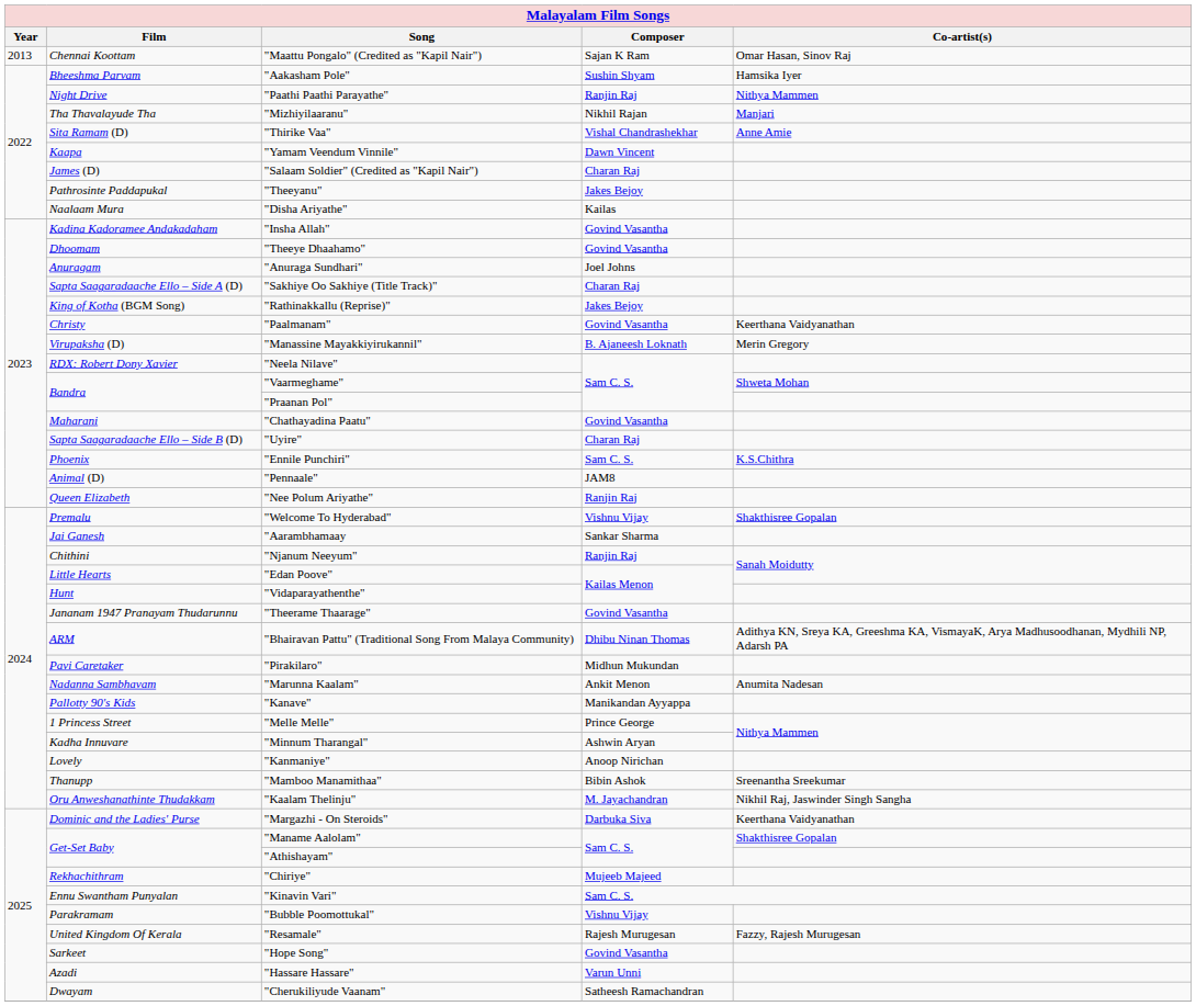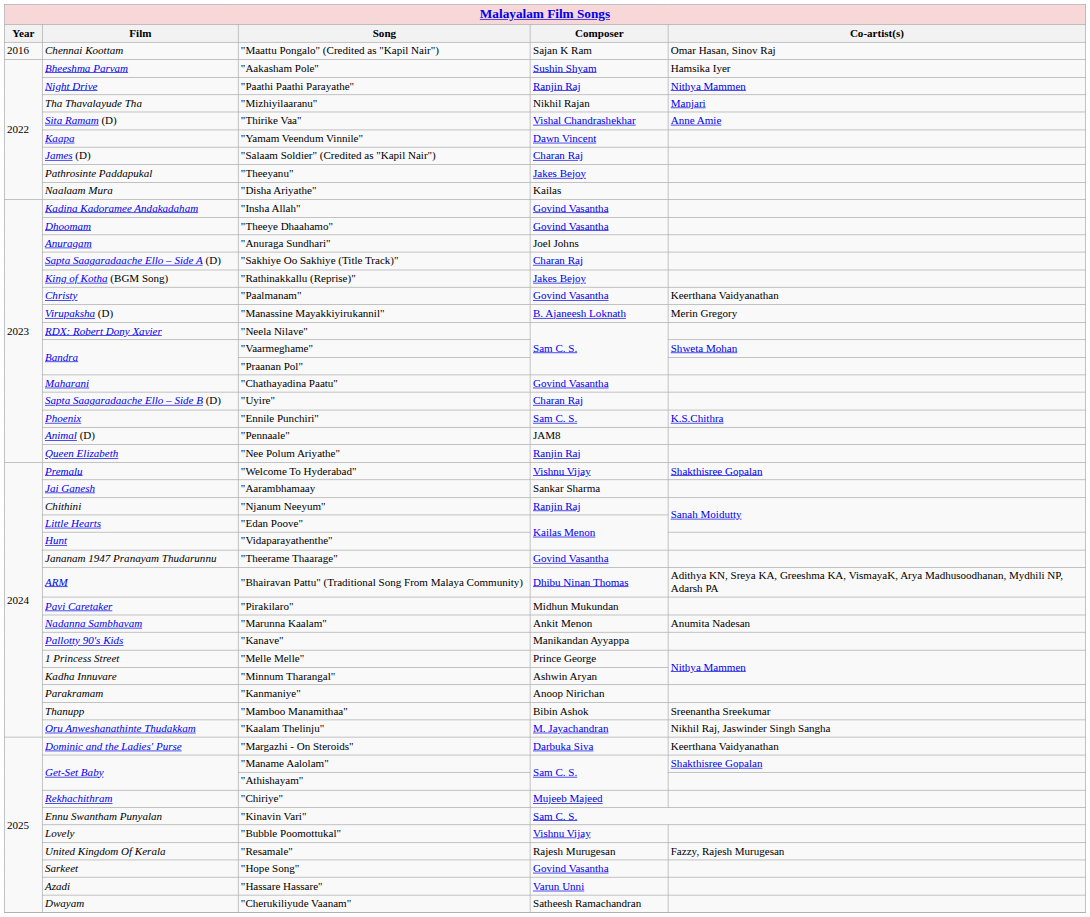 <table class="wikitable">
 <tr>
 <th colspan="5" ! style="background:#f7d7d7; width:3000px; text-align:center;"><big><a href='#'>Malayalam Film Songs</a></big></th>
 </tr>
 <tr>
 <th>Year</th>
 <th>Film</th>
 <th>Song</th>
 <th>Composer</th>
 <th>Co-artist(s)</th>
 </tr>
 <tr>
-<td>2013</td>
+<td>2016</td>
 <td><em>Chennai Koottam</em></td>
 <td>"Maattu Pongalo" (Credited as "Kapil Nair")</td>
 <td>Sajan K Ram</td>
 <td>Omar Hasan, Sinov Raj</td>
 </tr>
 <tr>
 <td rowspan="8">2022</td>
 <td><em><a href='#'>Bheeshma Parvam</a></em></td>
 <td>"Aakasham Pole"</td>
 <td><a href='#'>Sushin Shyam</a></td>
 <td>Hamsika Iyer</td>
 </tr>
 <tr>
 <td><em><a href='#'>Night Drive</a></em></td>
 <td>"Paathi Paathi Parayathe"</td>
 <td><a href='#'>Ranjin Raj</a></td>
 <td><a href='#'>Nithya Mammen</a></td>
 </tr>
 <tr>
 <td><em>Tha Thavalayude Tha</em></td>
 <td>"Mizhiyilaaranu"</td>
 <td>Nikhil Rajan</td>
 <td><a href='#'>Manjari</a></td>
 </tr>
 <tr>
 <td><em><a href='#'>Sita Ramam</a></em> (D)</td>
 <td>"Thirike Vaa"</td>
 <td><a href='#'>Vishal Chandrashekhar</a></td>
 <td><a href='#'>Anne Amie</a></td>
 </tr>
 <tr>
 <td><em><a href='#'>Kaapa</a></em></td>
 <td>"Yamam Veendum Vinnile"</td>
 <td><a href='#'>Dawn Vincent</a></td>
 <td></td>
 </tr>
 <tr>
 <td><em><a href='#'>James</a></em> (D)</td>
 <td>"Salaam Soldier" (Credited as "Kapil Nair")</td>
 <td><a href='#'>Charan Raj</a></td>
 <td></td>
 </tr>
 <tr>
 <td><em>Pathrosinte Paddapukal</em></td>
 <td>"Theeyanu"</td>
 <td><a href='#'>Jakes Bejoy</a></td>
 <td></td>
 </tr>
 <tr>
 <td><em>Naalaam Mura</em></td>
 <td>"Disha Ariyathe"</td>
 <td>Kailas</td>
 <td></td>
 </tr>
 <tr>
 <td rowspan="15">2023</td>
 <td><em><a href='#'>Kadina Kadoramee Andakadaham</a></em></td>
 <td>"Insha Allah"</td>
 <td><a href='#'>Govind Vasantha</a></td>
 <td></td>
 </tr>
 <tr>
 <td><em><a href='#'>Dhoomam</a></em></td>
 <td>"Theeye Dhaahamo"</td>
 <td><a href='#'>Govind Vasantha</a></td>
 <td></td>
 </tr>
 <tr>
 <td><em><a href='#'>Anuragam</a></em></td>
 <td>"Anuraga Sundhari"</td>
 <td>Joel Johns</td>
 <td></td>
 </tr>
 <tr>
 <td><em><a href='#'>Sapta Saagaradaache Ello – Side A</a></em> (D)</td>
 <td>"Sakhiye Oo Sakhiye (Title Track)"</td>
 <td><a href='#'>Charan Raj</a></td>
 <td></td>
 </tr>
 <tr>
 <td><em><a href='#'>King of Kotha</a></em> (BGM Song)</td>
 <td>"Rathinakkallu (Reprise)"</td>
 <td><a href='#'>Jakes Bejoy</a></td>
 <td></td>
 </tr>
 <tr>
 <td><em><a href='#'>Christy</a></em></td>
 <td>"Paalmanam"</td>
 <td><a href='#'>Govind Vasantha</a></td>
 <td>Keerthana Vaidyanathan</td>
 </tr>
 <tr>
 <td><em><a href='#'>Virupaksha</a></em> (D)</td>
 <td>"Manassine Mayakkiyirukannil"</td>
 <td><a href='#'>B. Ajaneesh Loknath</a></td>
 <td>Merin Gregory</td>
 </tr>
 <tr>
 <td><em><a href='#'>RDX: Robert Dony Xavier</a></em></td>
 <td>"Neela Nilave"</td>
 <td rowspan="3"><a href='#'>Sam C. S.</a></td>
 <td></td>
 </tr>
 <tr>
 <td rowspan="2"><em><a href='#'>Bandra</a></em></td>
 <td>"Vaarmeghame"</td>
 <td><a href='#'>Shweta Mohan</a></td>
 </tr>
 <tr>
 <td>"Praanan Pol"</td>
 <td></td>
 </tr>
 <tr>
 <td><em><a href='#'>Maharani</a></em></td>
 <td>"Chathayadina Paatu"</td>
 <td><a href='#'>Govind Vasantha</a></td>
 <td></td>
 </tr>
 <tr>
 <td><em><a href='#'>Sapta Saagaradaache Ello – Side B</a></em> (D)</td>
 <td>"Uyire"</td>
 <td><a href='#'>Charan Raj</a></td>
 <td></td>
 </tr>
 <tr>
 <td><em><a href='#'>Phoenix</a></em></td>
 <td>"Ennile Punchiri"</td>
 <td><a href='#'>Sam C. S.</a></td>
 <td><a href='#'>K.S.Chithra</a></td>
 </tr>
 <tr>
 <td><em><a href='#'>Animal</a></em> (D)</td>
 <td>"Pennaale"</td>
 <td>JAM8</td>
 <td></td>
 </tr>
 <tr>
 <td><em><a href='#'>Queen Elizabeth</a></em></td>
 <td>"Nee Polum Ariyathe"</td>
 <td><a href='#'>Ranjin Raj</a></td>
 <td></td>
 </tr>
 <tr>
 <td rowspan="15">2024</td>
 <td><em><a href='#'>Premalu</a></em></td>
 <td>"Welcome To Hyderabad"</td>
 <td><a href='#'>Vishnu Vijay</a></td>
 <td><a href='#'>Shakthisree Gopalan</a></td>
 </tr>
 <tr>
 <td><em><a href='#'>Jai Ganesh</a></em></td>
 <td>"Aarambhamaay</td>
 <td>Sankar Sharma</td>
 <td></td>
 </tr>
 <tr>
 <td><em>Chithini</em></td>
 <td>"Njanum Neeyum"</td>
 <td><a href='#'>Ranjin Raj</a></td>
 <td rowspan="2"><a href='#'>Sanah Moidutty</a></td>
 </tr>
 <tr>
 <td><em><a href='#'>Little Hearts</a></em></td>
 <td>"Edan Poove"</td>
 <td rowspan="2"><a href='#'>Kailas Menon</a></td>
 </tr>
 <tr>
 <td><em><a href='#'>Hunt</a></em></td>
 <td>"Vidaparayathenthe"</td>
 <td></td>
 </tr>
 <tr>
 <td><em>Jananam 1947 Pranayam Thudarunnu</em></td>
 <td>"Theerame Thaarage"</td>
 <td><a href='#'>Govind Vasantha</a></td>
 <td></td>
 </tr>
 <tr>
 <td><em><a href='#'>ARM</a></em></td>
 <td>"Bhairavan Pattu" (Traditional Song From Malaya Community)</td>
 <td><a href='#'>Dhibu Ninan Thomas</a></td>
 <td>Adithya KN, Sreya KA, Greeshma KA, VismayaK, Arya Madhusoodhanan, Mydhili NP, Adarsh PA</td>
 </tr>
 <tr>
 <td><em><a href='#'>Pavi Caretaker</a></em></td>
 <td>"Pirakilaro"</td>
 <td>Midhun Mukundan</td>
 <td></td>
 </tr>
 <tr>
 <td><em><a href='#'>Nadanna Sambhavam</a></em></td>
 <td>"Marunna Kaalam"</td>
 <td>Ankit Menon</td>
 <td>Anumita Nadesan</td>
 </tr>
 <tr>
 <td><em><a href='#'>Pallotty 90's Kids</a></em></td>
 <td>"Kanave"</td>
 <td>Manikandan Ayyappa</td>
 <td></td>
 </tr>
 <tr>
 <td><em>1 Princess Street</em></td>
 <td>"Melle Melle"</td>
 <td>Prince George</td>
 <td rowspan="2"><a href='#'>Nithya Mammen</a></td>
 </tr>
 <tr>
 <td><em>Kadha Innuvare</em></td>
 <td>"Minnum Tharangal"</td>
 <td>Ashwin Aryan</td>
 </tr>
 <tr>
-<td><em>Lovely</em></td>
+<td><em>Parakramam</em></td>
 <td>"Kanmaniye"</td>
 <td>Anoop Nirichan</td>
 <td></td>
 </tr>
 <tr>
 <td><em>Thanupp</em></td>
 <td>"Mamboo Manamithaa"</td>
 <td>Bibin Ashok</td>
 <td>Sreenantha Sreekumar</td>
 </tr>
 <tr>
 <td><em><a href='#'>Oru Anweshanathinte Thudakkam</a></em></td>
 <td>"Kaalam Thelinju"</td>
 <td><a href='#'>M. Jayachandran</a></td>
 <td>Nikhil Raj, Jaswinder Singh Sangha</td>
 </tr>
 <tr>
 <td rowspan="10">2025</td>
 <td><em><a href='#'>Dominic and the Ladies' Purse</a></em></td>
 <td>"Margazhi - On Steroids"</td>
 <td><a href='#'>Darbuka Siva</a></td>
 <td>Keerthana Vaidyanathan</td>
 </tr>
 <tr>
 <td rowspan="2"><em><a href='#'>Get-Set Baby</a></em></td>
 <td>"Maname Aalolam"</td>
 <td rowspan="2"><a href='#'>Sam C. S.</a></td>
 <td><a href='#'>Shakthisree Gopalan</a></td>
 </tr>
 <tr>
 <td>"Athishayam"</td>
 <td></td>
 </tr>
 <tr>
 <td><em><a href='#'>Rekhachithram</a></em></td>
 <td>"Chiriye"</td>
 <td><a href='#'>Mujeeb Majeed</a></td>
 <td></td>
 </tr>
 <tr>
 <td><em>Ennu Swantham Punyalan</em></td>
 <td>"Kinavin Vari"</td>
 <td colspan="2"><a href='#'>Sam C. S.</a></td>
 </tr>
 <tr>
-<td><em>Parakramam</em></td>
+<td><em>Lovely</em></td>
 <td>"Bubble Poomottukal"</td>
 <td><a href='#'>Vishnu Vijay</a></td>
 <td></td>
 </tr>
 <tr>
 <td><em>United Kingdom Of Kerala</em></td>
 <td>"Resamale"</td>
 <td>Rajesh Murugesan</td>
 <td>Fazzy, Rajesh Murugesan</td>
 </tr>
 <tr>
 <td><em>Sarkeet</em></td>
 <td>"Hope Song"</td>
 <td><a href='#'>Govind Vasantha</a></td>
 <td></td>
 </tr>
 <tr>
 <td><em>Azadi</em></td>
 <td>"Hassare Hassare"</td>
 <td><a href='#'>Varun Unni</a></td>
 <td></td>
 </tr>
 <tr>
 <td><em>Dwayam</em></td>
 <td>"Cherukiliyude Vaanam"</td>
 <td>Satheesh Ramachandran</td>
 <td></td>
 </tr>
 <tr>
 </tr>
 </table>
